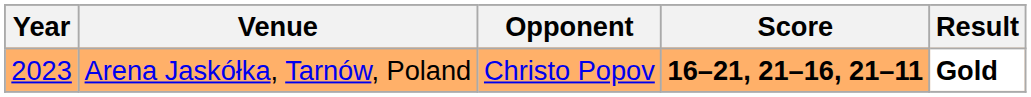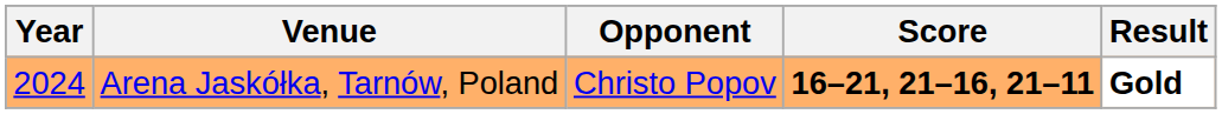 <table class="sortable wikitable" style="font-size: 90%;">
 <tr>
 <th>Year</th>
 <th>Venue</th>
 <th>Opponent</th>
 <th>Score</th>
 <th>Result</th>
 </tr>
 <tr style="background:#FFB069">
-<td align="center"><a href='#'>2023</a></td>
+<td align="center"><a href='#'>2024</a></td>
 <td align="left"><a href='#'>Arena Jaskółka</a>, <a href='#'>Tarnów</a>, Poland</td>
 <td align="left"> <a href='#'>Christo Popov</a></td>
 <td align="left"><strong>16–21, 21–16, 21–11</strong></td>
 <td style="text-align:left; background:white"> <strong>Gold</strong></td>
 </tr>
 </table>
